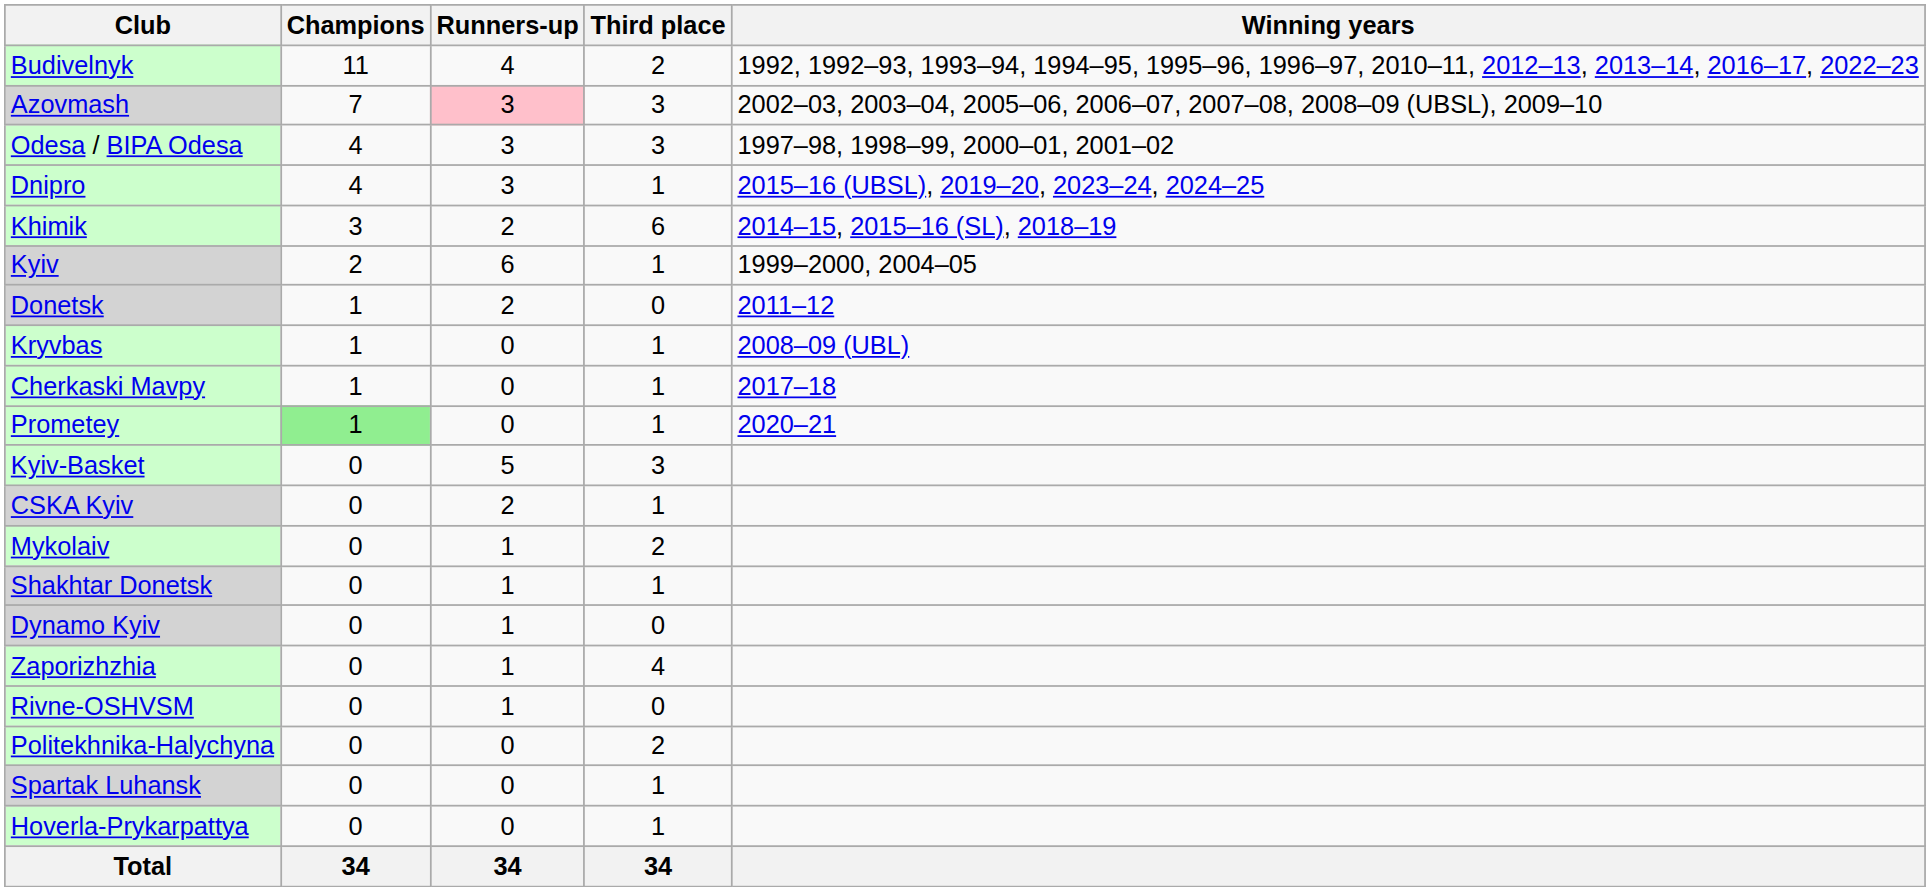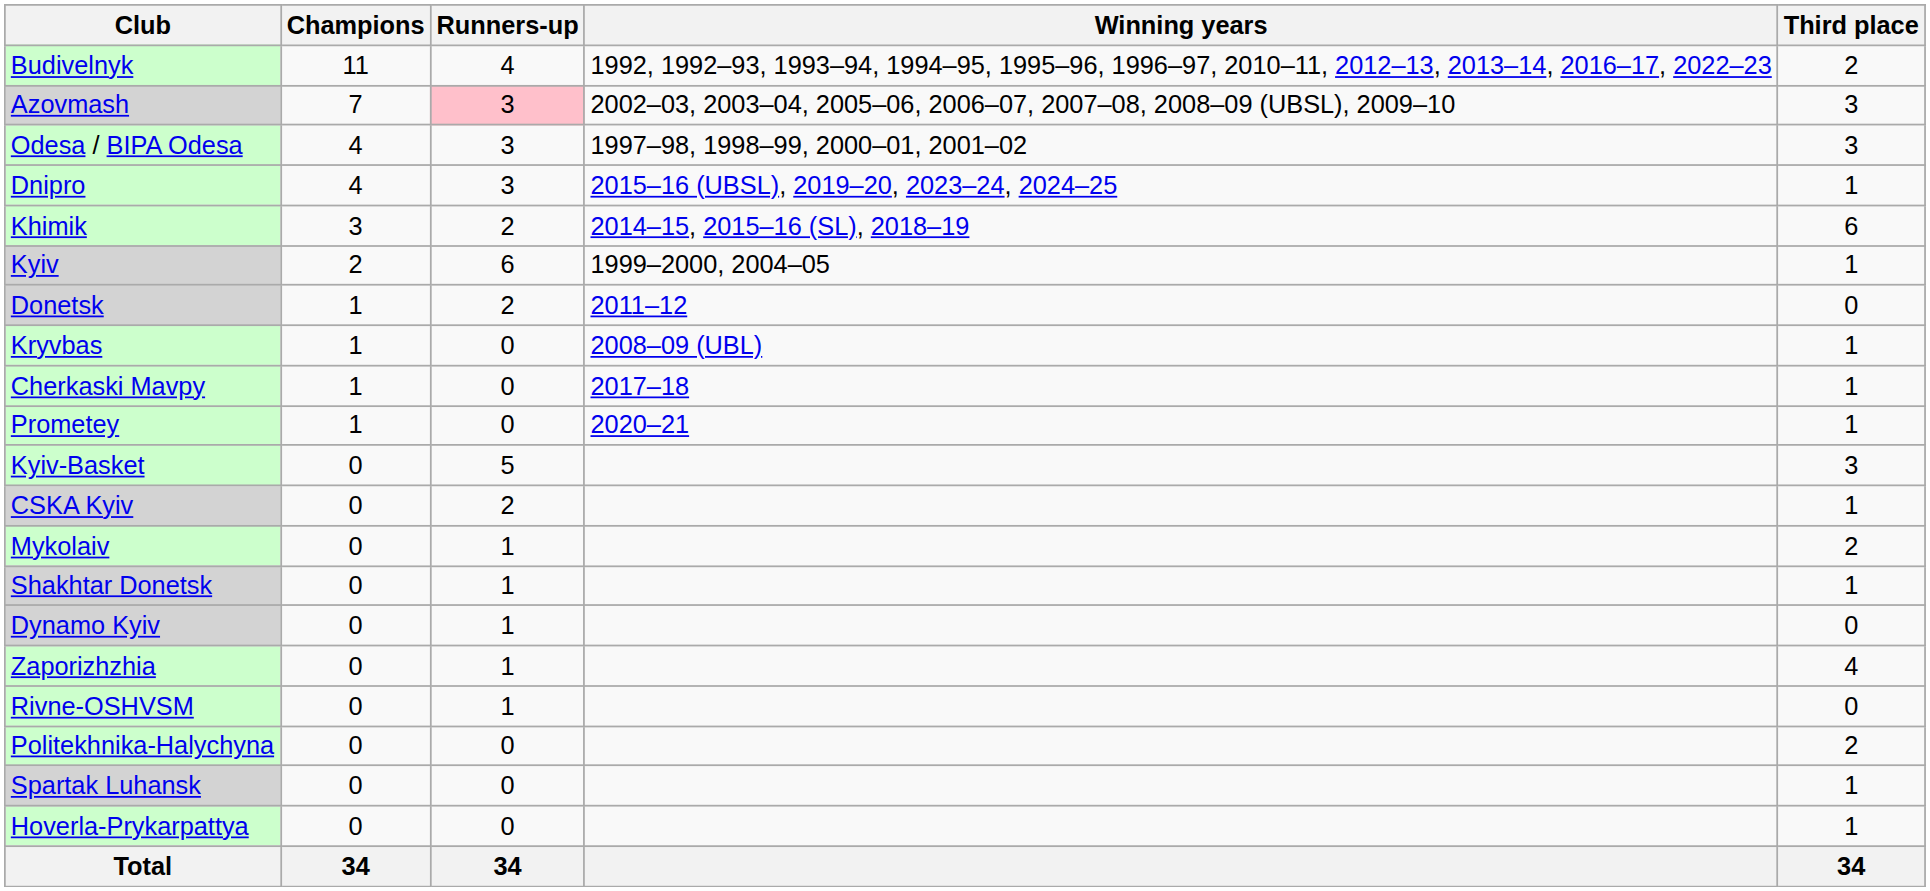 <table class="wikitable" style="font-size:90%;">
 <tr>
 <th width=150>Club</th>
 <th>Champions</th>
 <th>Runners-up</th>
+<th>Winning years</th>
 <th>Third place</th>
-<th>Winning years</th>
 </tr>
 <tr>
 <td bgcolor=#ccffcc><a href='#'>Budivelnyk</a></td>
 <td align="center">11</td>
 <td align="center">4</td>
+<td>1992, 1992–93, 1993–94, 1994–95, 1995–96, 1996–97, 2010–11, <a href='#'>2012–13</a>, <a href='#'>2013–14</a>, <a href='#'>2016–17</a>, <a href='#'>2022–23</a></td>
 <td align="center">2</td>
-<td>1992, 1992–93, 1993–94, 1994–95, 1995–96, 1996–97, 2010–11, <a href='#'>2012–13</a>, <a href='#'>2013–14</a>, <a href='#'>2016–17</a>, <a href='#'>2022–23</a></td>
 </tr>
 <tr>
 <td bgcolor=lightgrey><a href='#'>Azovmash</a></td>
 <td align="center">7</td>
 <td align="center" style="background: pink;">3</td>
+<td>2002–03, 2003–04, 2005–06, 2006–07, 2007–08, 2008–09 (UBSL), 2009–10</td>
 <td align="center">3</td>
-<td>2002–03, 2003–04, 2005–06, 2006–07, 2007–08, 2008–09 (UBSL), 2009–10</td>
 </tr>
 <tr>
 <td bgcolor=#ccffcc><a href='#'>Odesa</a> / <a href='#'>BIPA Odesa</a></td>
 <td align="center">4</td>
 <td align="center">3</td>
+<td>1997–98, 1998–99, 2000–01, 2001–02</td>
 <td align="center">3</td>
-<td>1997–98, 1998–99, 2000–01, 2001–02</td>
 </tr>
 <tr>
 <td bgcolor=#ccffcc><a href='#'>Dnipro</a></td>
 <td align="center">4</td>
 <td align="center">3</td>
+<td><a href='#'>2015–16 (UBSL)</a>, <a href='#'>2019–20</a>, <a href='#'>2023–24</a>, <a href='#'>2024–25</a></td>
 <td align="center">1</td>
-<td><a href='#'>2015–16 (UBSL)</a>, <a href='#'>2019–20</a>, <a href='#'>2023–24</a>, <a href='#'>2024–25</a></td>
 </tr>
 <tr>
 <td bgcolor=#ccffcc><a href='#'>Khimik</a></td>
 <td align="center">3</td>
 <td align="center">2</td>
+<td><a href='#'>2014–15</a>, <a href='#'>2015–16 (SL)</a>, <a href='#'>2018–19</a></td>
 <td align="center">6</td>
-<td><a href='#'>2014–15</a>, <a href='#'>2015–16 (SL)</a>, <a href='#'>2018–19</a></td>
 </tr>
 <tr>
 <td bgcolor=lightgrey><a href='#'>Kyiv</a></td>
 <td align="center">2</td>
 <td align="center">6</td>
+<td>1999–2000, 2004–05</td>
 <td align="center">1</td>
-<td>1999–2000, 2004–05</td>
 </tr>
 <tr>
 <td bgcolor=lightgrey><a href='#'>Donetsk</a></td>
 <td align="center">1</td>
 <td align="center">2</td>
+<td><a href='#'>2011–12</a></td>
 <td align="center">0</td>
-<td><a href='#'>2011–12</a></td>
 </tr>
 <tr>
 <td bgcolor=#ccffcc><a href='#'>Kryvbas</a></td>
 <td align="center">1</td>
 <td align="center">0</td>
+<td><a href='#'>2008–09 (UBL)</a></td>
 <td align="center">1</td>
-<td><a href='#'>2008–09 (UBL)</a></td>
 </tr>
 <tr>
 <td bgcolor=#ccffcc><a href='#'>Cherkaski Mavpy</a></td>
 <td align="center">1</td>
 <td align="center">0</td>
+<td><a href='#'>2017–18</a></td>
 <td align="center">1</td>
-<td><a href='#'>2017–18</a></td>
 </tr>
 <tr>
 <td bgcolor=#ccffcc><a href='#'>Prometey</a></td>
-<td align="center" style="background: lightgreen;">1</td>
+<td align="center">1</td>
 <td align="center">0</td>
+<td><a href='#'>2020–21</a></td>
 <td align="center">1</td>
-<td><a href='#'>2020–21</a></td>
 </tr>
 <tr>
 <td bgcolor=#ccffcc><a href='#'>Kyiv-Basket</a></td>
 <td align="center">0</td>
 <td align="center">5</td>
+<td></td>
 <td align="center">3</td>
-<td></td>
 </tr>
 <tr>
 <td bgcolor=lightgrey><a href='#'>CSKA Kyiv</a></td>
 <td align="center">0</td>
 <td align="center">2</td>
+<td></td>
 <td align="center">1</td>
-<td></td>
 </tr>
 <tr>
 <td bgcolor=#ccffcc><a href='#'>Mykolaiv</a></td>
 <td align="center">0</td>
 <td align="center">1</td>
+<td></td>
 <td align="center">2</td>
-<td></td>
 </tr>
 <tr>
 <td bgcolor=lightgrey><a href='#'>Shakhtar Donetsk</a></td>
 <td align="center">0</td>
 <td align="center">1</td>
+<td></td>
 <td align="center">1</td>
-<td></td>
 </tr>
 <tr>
 <td bgcolor=lightgrey><a href='#'>Dynamo Kyiv</a></td>
 <td align="center">0</td>
 <td align="center">1</td>
+<td></td>
 <td align="center">0</td>
-<td></td>
 </tr>
 <tr>
 <td bgcolor=#ccffcc><a href='#'>Zaporizhzhia</a></td>
 <td align="center">0</td>
 <td align="center">1</td>
+<td></td>
 <td align="center">4</td>
-<td></td>
 </tr>
 <tr>
 <td bgcolor=#ccffcc><a href='#'>Rivne-OSHVSM</a></td>
 <td align="center">0</td>
 <td align="center">1</td>
+<td></td>
 <td align="center">0</td>
-<td></td>
 </tr>
 <tr>
 <td bgcolor=#ccffcc><a href='#'>Politekhnika-Halychyna</a></td>
 <td align="center">0</td>
 <td align="center">0</td>
+<td></td>
 <td align="center">2</td>
-<td></td>
 </tr>
 <tr>
 <td bgcolor=lightgrey><a href='#'>Spartak Luhansk</a></td>
 <td align="center">0</td>
 <td align="center">0</td>
+<td></td>
 <td align="center">1</td>
-<td></td>
 </tr>
 <tr>
 <td bgcolor=#ccffcc><a href='#'>Hoverla-Prykarpattya</a></td>
 <td align="center">0</td>
 <td align="center">0</td>
+<td></td>
 <td align="center">1</td>
-<td></td>
 </tr>
 <tr>
 <th>Total</th>
 <th>34</th>
 <th>34</th>
+<th></th>
 <th>34</th>
-<th></th>
 </tr>
 </table>
